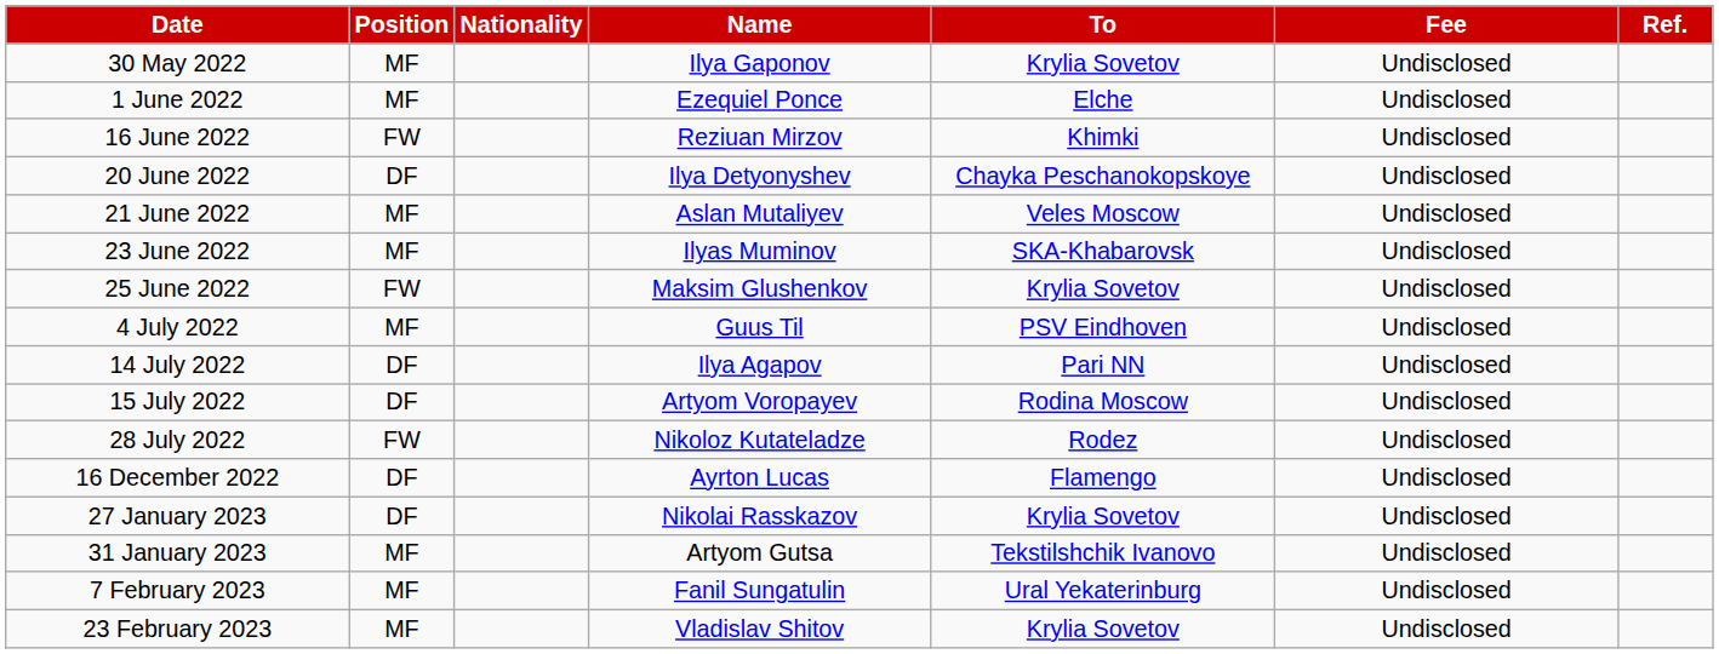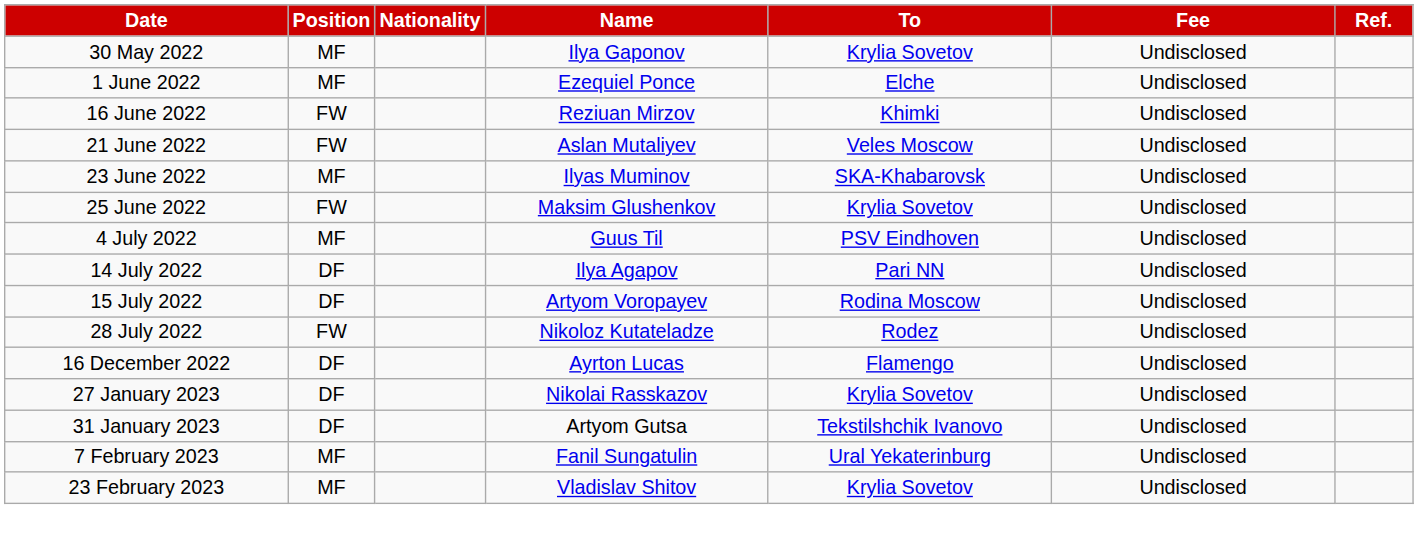 <table class="wikitable"  style="text-align:center; font-size:90%; ">
 <tr>
 <th style="background:#CD0000; color:white; width:200px;">Date</th>
 <th style="background:#CD0000; color:white; width:50px;">Position</th>
 <th style="background:#CD0000; color:white; width:50px;">Nationality</th>
 <th style="background:#CD0000; color:white; width:200px;">Name</th>
 <th style="background:#CD0000; color:white; width:200px;">To</th>
 <th style="background:#CD0000; color:white; width:200px;">Fee</th>
 <th style="background:#CD0000; color:white; width:50px;">Ref.</th>
 </tr>
 <tr>
 <td>30 May 2022</td>
 <td>MF</td>
 <td></td>
 <td><a href='#'>Ilya Gaponov</a></td>
 <td><a href='#'>Krylia Sovetov</a></td>
 <td>Undisclosed</td>
 <td></td>
 </tr>
 <tr>
 <td>1 June 2022</td>
 <td>MF</td>
 <td></td>
 <td><a href='#'>Ezequiel Ponce</a></td>
 <td><a href='#'>Elche</a></td>
 <td>Undisclosed</td>
 <td></td>
 </tr>
 <tr>
 <td>16 June 2022</td>
 <td>FW</td>
 <td></td>
 <td><a href='#'>Reziuan Mirzov</a></td>
 <td><a href='#'>Khimki</a></td>
 <td>Undisclosed</td>
 <td></td>
 </tr>
 <tr>
-<td>20 June 2022</td>
-<td>DF</td>
-<td></td>
-<td><a href='#'>Ilya Detyonyshev</a></td>
-<td><a href='#'>Chayka Peschanokopskoye</a></td>
-<td>Undisclosed</td>
-<td></td>
-</tr>
-<tr>
 <td>21 June 2022</td>
-<td>MF</td>
+<td>FW</td>
 <td></td>
 <td><a href='#'>Aslan Mutaliyev</a></td>
 <td><a href='#'>Veles Moscow</a></td>
 <td>Undisclosed</td>
 <td></td>
 </tr>
 <tr>
 <td>23 June 2022</td>
 <td>MF</td>
 <td></td>
 <td><a href='#'>Ilyas Muminov</a></td>
 <td><a href='#'>SKA-Khabarovsk</a></td>
 <td>Undisclosed</td>
 <td></td>
 </tr>
 <tr>
 <td>25 June 2022</td>
 <td>FW</td>
 <td></td>
 <td><a href='#'>Maksim Glushenkov</a></td>
 <td><a href='#'>Krylia Sovetov</a></td>
 <td>Undisclosed</td>
 <td></td>
 </tr>
 <tr>
 <td>4 July 2022</td>
 <td>MF</td>
 <td></td>
 <td><a href='#'>Guus Til</a></td>
 <td><a href='#'>PSV Eindhoven</a></td>
 <td>Undisclosed</td>
 <td></td>
 </tr>
 <tr>
 <td>14 July 2022</td>
 <td>DF</td>
 <td></td>
 <td><a href='#'>Ilya Agapov</a></td>
 <td><a href='#'>Pari NN</a></td>
 <td>Undisclosed</td>
 <td></td>
 </tr>
 <tr>
 <td>15 July 2022</td>
 <td>DF</td>
 <td></td>
 <td><a href='#'>Artyom Voropayev</a></td>
 <td><a href='#'>Rodina Moscow</a></td>
 <td>Undisclosed</td>
 <td></td>
 </tr>
 <tr>
 <td>28 July 2022</td>
 <td>FW</td>
 <td></td>
 <td><a href='#'>Nikoloz Kutateladze</a></td>
 <td><a href='#'>Rodez</a></td>
 <td>Undisclosed</td>
 <td></td>
 </tr>
 <tr>
 <td>16 December 2022</td>
 <td>DF</td>
 <td></td>
 <td><a href='#'>Ayrton Lucas</a></td>
 <td><a href='#'>Flamengo</a></td>
 <td>Undisclosed</td>
 <td></td>
 </tr>
 <tr>
 <td>27 January 2023</td>
 <td>DF</td>
 <td></td>
 <td><a href='#'>Nikolai Rasskazov</a></td>
 <td><a href='#'>Krylia Sovetov</a></td>
 <td>Undisclosed</td>
 <td></td>
 </tr>
 <tr>
 <td>31 January 2023</td>
-<td>MF</td>
+<td>DF</td>
 <td></td>
 <td>Artyom Gutsa</td>
 <td><a href='#'>Tekstilshchik Ivanovo</a></td>
 <td>Undisclosed</td>
 <td></td>
 </tr>
 <tr>
 <td>7 February 2023</td>
 <td>MF</td>
 <td></td>
 <td><a href='#'>Fanil Sungatulin</a></td>
 <td><a href='#'>Ural Yekaterinburg</a></td>
 <td>Undisclosed</td>
 <td></td>
 </tr>
 <tr>
 <td>23 February 2023</td>
 <td>MF</td>
 <td></td>
 <td><a href='#'>Vladislav Shitov</a></td>
 <td><a href='#'>Krylia Sovetov</a></td>
 <td>Undisclosed</td>
 <td></td>
 </tr>
 </table>
